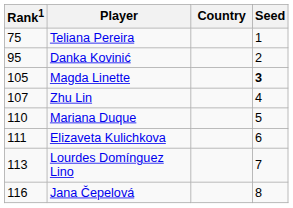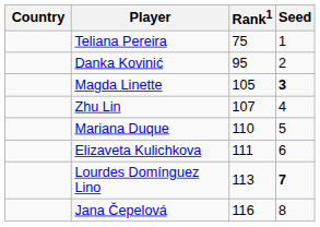 <table class="sortable wikitable">
 <tr>
+<th width="70">Country</th>
+<th width="175">Player</th>
 <th>Rank<sup>1</sup></th>
-<th width="175">Player</th>
-<th width="70">Country</th>
 <th>Seed</th>
 </tr>
 <tr>
+<td></td>
+<td><a href='#'>Teliana Pereira</a></td>
 <td>75</td>
-<td><a href='#'>Teliana Pereira</a></td>
-<td></td>
 <td>1</td>
 </tr>
 <tr>
+<td></td>
+<td><a href='#'>Danka Kovinić</a></td>
 <td>95</td>
-<td><a href='#'>Danka Kovinić</a></td>
-<td></td>
 <td>2</td>
 </tr>
 <tr>
+<td></td>
+<td><a href='#'>Magda Linette</a></td>
 <td>105</td>
-<td><a href='#'>Magda Linette</a></td>
-<td></td>
 <td><strong>3</strong></td>
 </tr>
 <tr>
+<td></td>
+<td><a href='#'>Zhu Lin</a></td>
 <td>107</td>
-<td><a href='#'>Zhu Lin</a></td>
-<td></td>
 <td>4</td>
 </tr>
 <tr>
+<td></td>
+<td><a href='#'>Mariana Duque</a></td>
 <td>110</td>
-<td><a href='#'>Mariana Duque</a></td>
-<td></td>
 <td>5</td>
 </tr>
 <tr>
+<td></td>
+<td><a href='#'>Elizaveta Kulichkova</a></td>
 <td>111</td>
-<td><a href='#'>Elizaveta Kulichkova</a></td>
-<td></td>
 <td>6</td>
 </tr>
 <tr>
+<td></td>
+<td><a href='#'>Lourdes Domínguez Lino</a></td>
 <td>113</td>
-<td><a href='#'>Lourdes Domínguez Lino</a></td>
-<td></td>
-<td>7</td>
+<td><strong>7</strong></td>
 </tr>
 <tr>
+<td></td>
+<td><a href='#'>Jana Čepelová</a></td>
 <td>116</td>
-<td><a href='#'>Jana Čepelová</a></td>
-<td></td>
 <td>8</td>
 </tr>
 </table>
